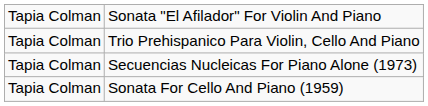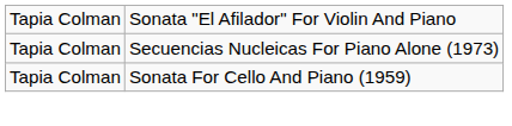 <table class="wikitable">
 <tr>
 <td>Tapia Colman</td>
 <td>Sonata "El Afilador" For Violin And Piano</td>
-</tr>
-<tr>
-<td>Tapia Colman</td>
-<td>Trio Prehispanico Para Violin, Cello And Piano</td>
 </tr>
 <tr>
 <td>Tapia Colman</td>
 <td>Secuencias Nucleicas For Piano Alone (1973)</td>
 </tr>
 <tr>
 <td>Tapia Colman</td>
 <td>Sonata For Cello And Piano (1959)</td>
 </tr>
 </table>
